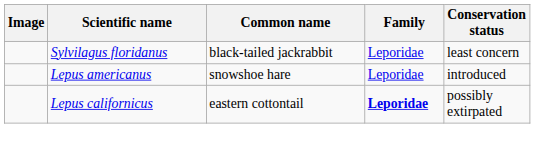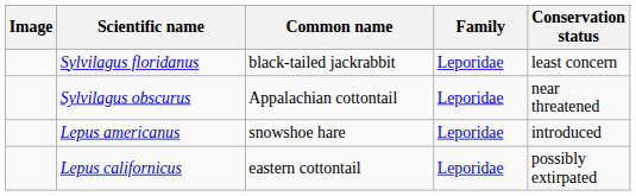 <table class="wikitable sortable" style="width:98%">
 <tr>
 <th class="unsortable" width="5%">Image</th>
 <th width="30%">Scientific name</th>
 <th width="30%">Common name</th>
 <th width="15%">Family</th>
 <th width="15%">Conservation status</th>
 </tr>
 <tr>
 <td></td>
 <td><em><a href='#'>Sylvilagus floridanus</a></em></td>
 <td>black-tailed jackrabbit</td>
 <td><a href='#'>Leporidae</a></td>
 <td>least concern</td>
 </tr>
 <tr>
 <td></td>
+<td><em><a href='#'>Sylvilagus obscurus</a></em></td>
+<td>Appalachian cottontail</td>
+<td><a href='#'>Leporidae</a></td>
+<td>near threatened</td>
+</tr>
+<tr>
+<td></td>
 <td><em><a href='#'>Lepus americanus</a></em></td>
 <td>snowshoe hare</td>
 <td><a href='#'>Leporidae</a></td>
 <td>introduced</td>
 </tr>
 <tr>
 <td></td>
 <td><em><a href='#'>Lepus californicus</a></em></td>
 <td>eastern cottontail</td>
-<td><strong><a href='#'>Leporidae</a></strong></td>
+<td><a href='#'>Leporidae</a></td>
 <td>possibly extirpated</td>
 </tr>
 </table>
